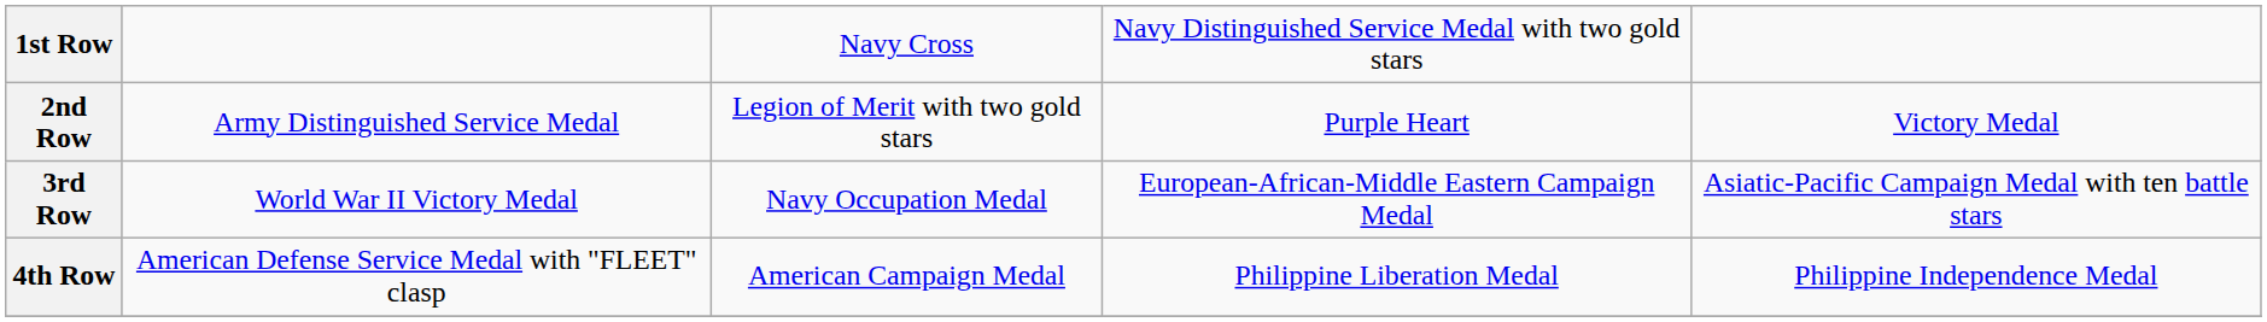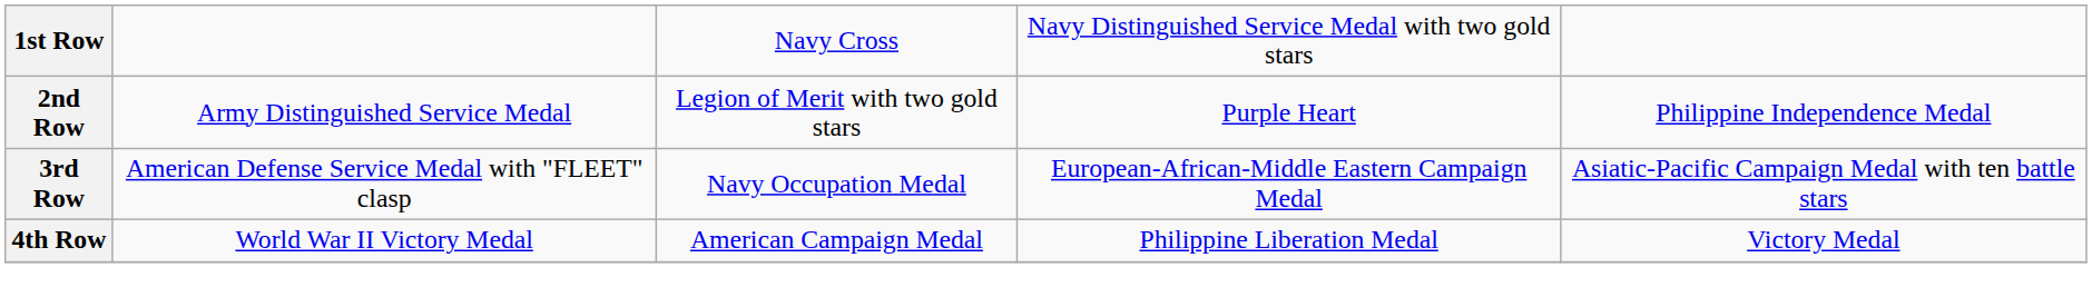 <table class="wikitable" style="margin:1em auto; text-align:center;">
 <tr>
 <th>1st Row</th>
 <td></td>
 <td><a href='#'>Navy Cross</a></td>
 <td><a href='#'>Navy Distinguished Service Medal</a> with two gold stars</td>
 <td></td>
 </tr>
 <tr>
 <th>2nd Row</th>
 <td><a href='#'>Army Distinguished Service Medal</a></td>
 <td><a href='#'>Legion of Merit</a> with two gold stars</td>
 <td><a href='#'>Purple Heart</a></td>
-<td><a href='#'>Victory Medal</a></td>
+<td><a href='#'>Philippine Independence Medal</a></td>
 </tr>
 <tr>
 <th>3rd Row</th>
-<td><a href='#'>World War II Victory Medal</a></td>
+<td><a href='#'>American Defense Service Medal</a> with "FLEET" clasp</td>
 <td><a href='#'>Navy Occupation Medal</a></td>
 <td><a href='#'>European-African-Middle Eastern Campaign Medal</a></td>
 <td><a href='#'>Asiatic-Pacific Campaign Medal</a> with ten <a href='#'>battle stars</a></td>
 </tr>
 <tr>
 <th>4th Row</th>
-<td><a href='#'>American Defense Service Medal</a> with "FLEET" clasp</td>
+<td><a href='#'>World War II Victory Medal</a></td>
 <td><a href='#'>American Campaign Medal</a></td>
 <td><a href='#'>Philippine Liberation Medal</a></td>
-<td><a href='#'>Philippine Independence Medal</a></td>
+<td><a href='#'>Victory Medal</a></td>
 </tr>
 <tr>
 </tr>
 </table>
